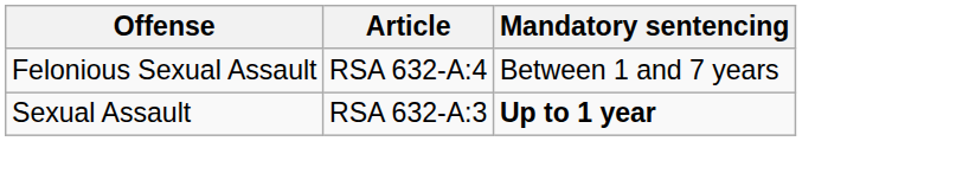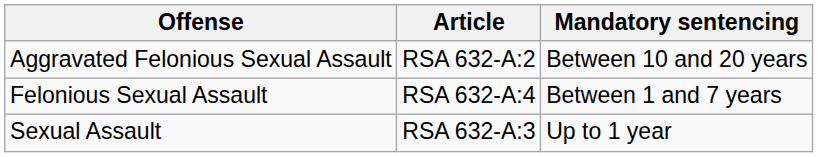 <table class="wikitable">
 <tr>
 <th>Offense</th>
 <th>Article</th>
 <th>Mandatory sentencing</th>
+</tr>
+<tr>
+<td>Aggravated Felonious Sexual Assault</td>
+<td>RSA 632-A:2</td>
+<td>Between 10 and 20 years</td>
 </tr>
 <tr>
 <td>Felonious Sexual Assault</td>
 <td>RSA 632-A:4</td>
 <td>Between 1 and 7 years</td>
 </tr>
 <tr>
 <td>Sexual Assault</td>
 <td>RSA 632-A:3</td>
-<td><strong>Up to 1 year</strong></td>
+<td>Up to 1 year</td>
 </tr>
 </table>
